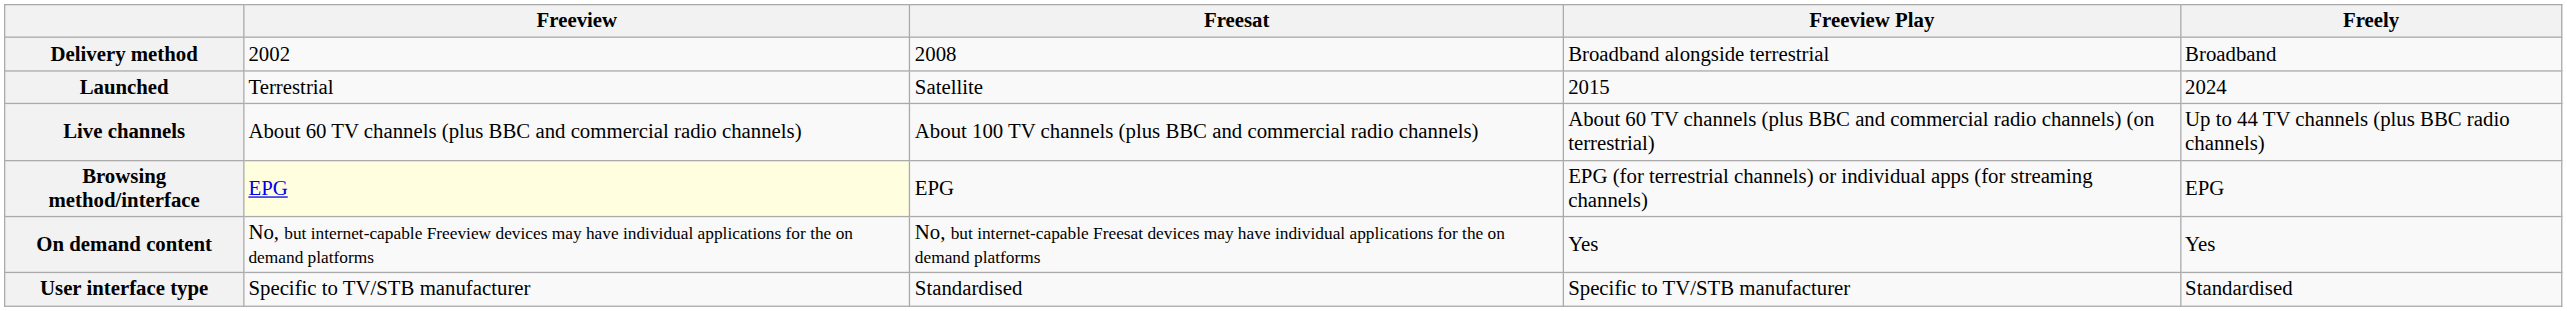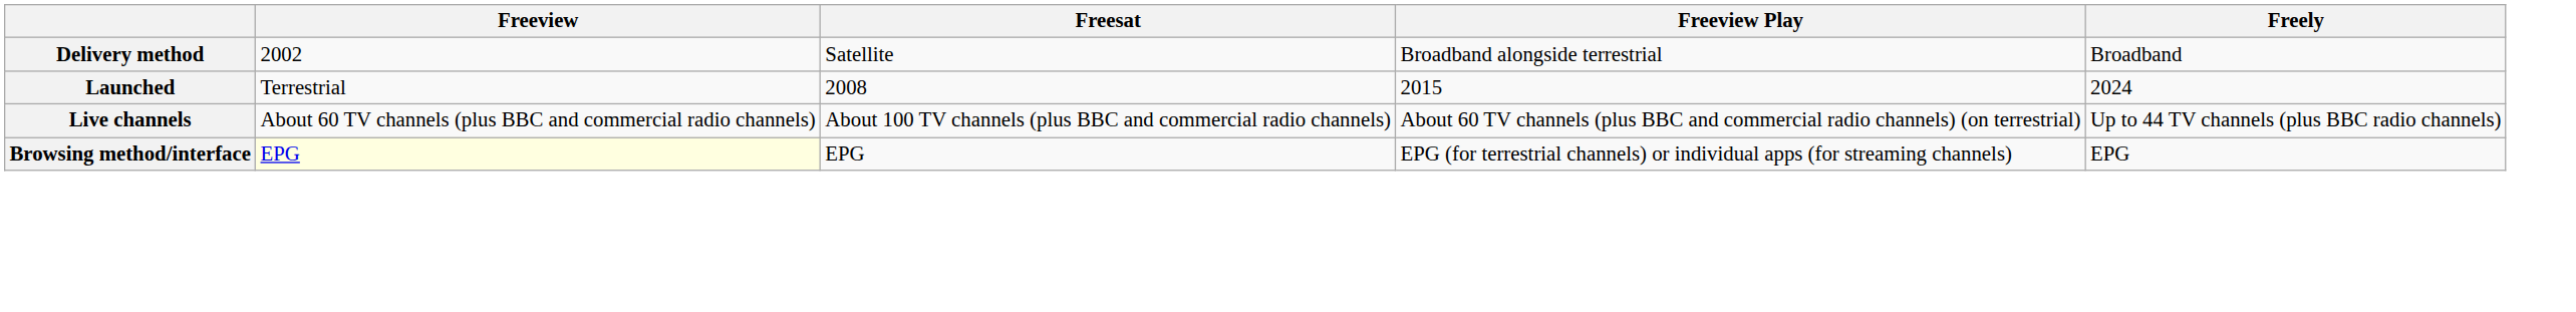 <table class="wikitable">
 <tr>
 <th></th>
 <th>Freeview</th>
 <th>Freesat</th>
 <th>Freeview Play</th>
 <th>Freely</th>
 </tr>
 <tr>
 <th>Delivery method</th>
 <td>2002</td>
-<td>2008</td>
+<td>Satellite</td>
 <td>Broadband alongside terrestrial</td>
 <td>Broadband</td>
 </tr>
 <tr>
 <th>Launched</th>
 <td>Terrestrial</td>
-<td>Satellite</td>
+<td>2008</td>
 <td>2015</td>
 <td>2024</td>
 </tr>
 <tr>
 <th>Live channels</th>
 <td>About 60 TV channels (plus BBC and commercial radio channels)</td>
 <td>About 100 TV channels (plus BBC and commercial radio channels)</td>
 <td>About 60 TV channels (plus BBC and commercial radio channels) (on terrestrial)</td>
 <td>Up to 44 TV channels (plus BBC radio channels)</td>
 </tr>
 <tr>
 <th>Browsing method/interface</th>
 <td style="background: lightyellow;"><a href='#'>EPG</a></td>
 <td>EPG</td>
 <td>EPG (for terrestrial channels) or individual apps (for streaming channels)</td>
 <td>EPG</td>
 </tr>
-<tr>
-<th>On demand content</th>
-<td>No, <small>but internet-capable Freeview devices may have individual applications for the on demand platforms</small></td>
-<td>No, <small>but internet-capable Freesat devices may have individual applications for the on demand platforms</small></td>
-<td>Yes</td>
-<td>Yes</td>
-</tr>
-<tr>
-<th>User interface type</th>
-<td>Specific to TV/STB manufacturer</td>
-<td>Standardised</td>
-<td>Specific to TV/STB manufacturer</td>
-<td>Standardised</td>
-</tr>
 </table>
